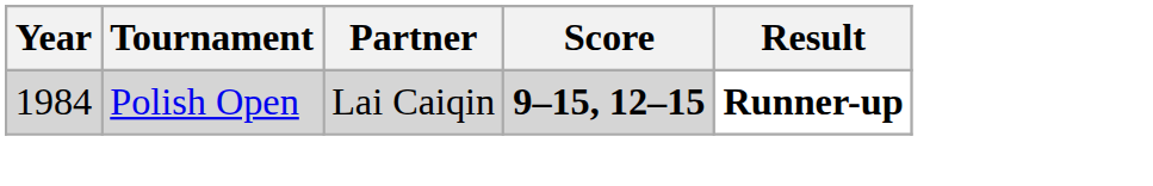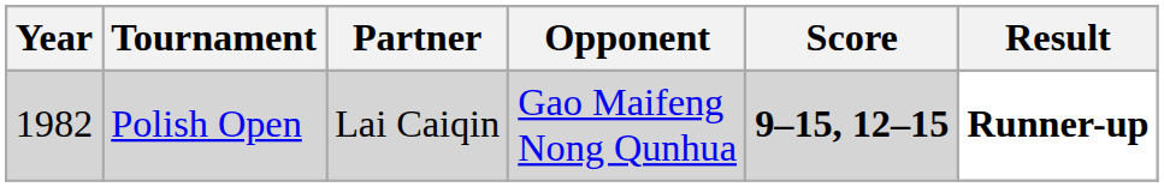 <table class="sortable wikitable" style="font-size: 90%;">
 <tr>
 <th>Year</th>
 <th>Tournament</th>
 <th>Partner</th>
+<th>Opponent</th>
 <th>Score</th>
 <th>Result</th>
 </tr>
 <tr style="background:#D5D5D5">
-<td align="center">1984</td>
+<td align="center">1982</td>
 <td align="left"><a href='#'>Polish Open</a></td>
 <td align="left"> Lai Caiqin</td>
+<td align="left"> <a href='#'>Gao Maifeng</a> <br>  <a href='#'>Nong Qunhua</a></td>
 <td align="left"><strong>9–15, 12–15</strong></td>
 <td style="text-align:left; background:white"> <strong>Runner-up</strong></td>
 </tr>
 </table>
